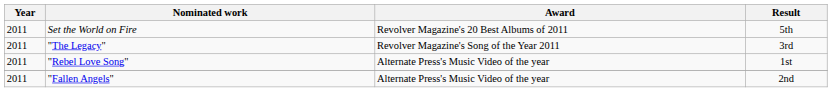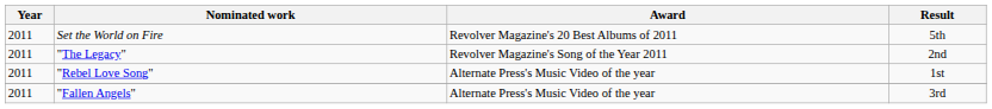 <table class="wikitable" style="width:80%;">
 <tr>
 <th style="width:5%;">Year</th>
 <th style="width:40%;">Nominated work</th>
 <th style="width:45%;">Award</th>
 <th style="width:10%;">Result</th>
 </tr>
 <tr>
 <td>2011</td>
 <td><em>Set the World on Fire</em></td>
 <td>Revolver Magazine's 20 Best Albums of 2011</td>
 <td style="text-align:center;">5th</td>
 </tr>
 <tr>
 <td>2011</td>
 <td>"<a href='#'>The Legacy</a>"</td>
 <td>Revolver Magazine's Song of the Year 2011</td>
-<td style="text-align:center;">3rd</td>
+<td style="text-align:center;">2nd</td>
 </tr>
 <tr>
 <td>2011</td>
 <td>"<a href='#'>Rebel Love Song</a>"</td>
 <td>Alternate Press's Music Video of the year</td>
 <td style="text-align:center;">1st</td>
 </tr>
 <tr>
 </tr>
 <tr>
 <td>2011</td>
 <td>"<a href='#'>Fallen Angels</a>"</td>
 <td>Alternate Press's Music Video of the year</td>
-<td style="text-align:center;">2nd</td>
+<td style="text-align:center;">3rd</td>
 </tr>
 </table>
